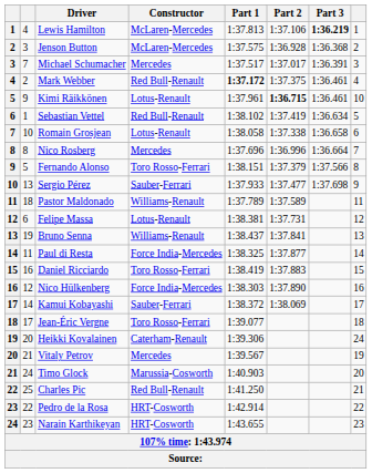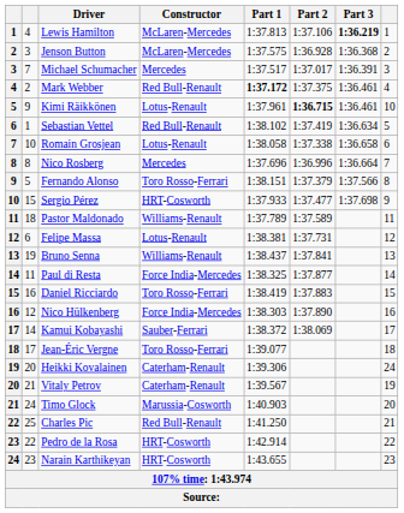 <table class="wikitable sortable" style="font-size:85%">
 <tr>
 <th></th>
 <th></th>
 <th>Driver</th>
 <th>Constructor</th>
 <th>Part 1</th>
 <th>Part 2</th>
 <th>Part 3</th>
 <th></th>
 </tr>
 <tr>
 <th>1</th>
 <td>4</td>
 <td> <a href='#'>Lewis Hamilton</a></td>
 <td><a href='#'>McLaren</a>-<a href='#'>Mercedes</a></td>
 <td>1:37.813</td>
 <td>1:37.106</td>
 <td><strong>1:36.219</strong></td>
 <td>1</td>
 </tr>
 <tr>
 <th>2</th>
 <td>3</td>
 <td> <a href='#'>Jenson Button</a></td>
 <td><a href='#'>McLaren</a>-<a href='#'>Mercedes</a></td>
 <td>1:37.575</td>
 <td>1:36.928</td>
 <td>1:36.368</td>
 <td>2</td>
 </tr>
 <tr>
 <th>3</th>
 <td>7</td>
 <td> <a href='#'>Michael Schumacher</a></td>
 <td><a href='#'>Mercedes</a></td>
 <td>1:37.517</td>
 <td>1:37.017</td>
 <td>1:36.391</td>
 <td>3</td>
 </tr>
 <tr>
 <th>4</th>
 <td>2</td>
 <td> <a href='#'>Mark Webber</a></td>
 <td><a href='#'>Red Bull</a>-<a href='#'>Renault</a></td>
 <td><strong>1:37.172</strong></td>
 <td>1:37.375</td>
 <td>1:36.461</td>
 <td>4</td>
 </tr>
 <tr>
 <th>5</th>
 <td>9</td>
 <td> <a href='#'>Kimi Räikkönen</a></td>
 <td><a href='#'>Lotus</a>-<a href='#'>Renault</a></td>
 <td>1:37.961</td>
 <td><strong>1:36.715</strong></td>
 <td>1:36.461</td>
 <td>10</td>
 </tr>
 <tr>
 <th>6</th>
 <td>1</td>
 <td> <a href='#'>Sebastian Vettel</a></td>
 <td><a href='#'>Red Bull</a>-<a href='#'>Renault</a></td>
 <td>1:38.102</td>
 <td>1:37.419</td>
 <td>1:36.634</td>
 <td>5</td>
 </tr>
 <tr>
 <th>7</th>
 <td>10</td>
 <td> <a href='#'>Romain Grosjean</a></td>
 <td><a href='#'>Lotus</a>-<a href='#'>Renault</a></td>
 <td>1:38.058</td>
 <td>1:37.338</td>
 <td>1:36.658</td>
 <td>6</td>
 </tr>
 <tr>
 <th>8</th>
 <td>8</td>
 <td> <a href='#'>Nico Rosberg</a></td>
 <td><a href='#'>Mercedes</a></td>
 <td>1:37.696</td>
 <td>1:36.996</td>
 <td>1:36.664</td>
 <td>7</td>
 </tr>
 <tr>
 <th>9</th>
 <td>5</td>
 <td> <a href='#'>Fernando Alonso</a></td>
 <td><a href='#'>Toro Rosso</a>-<a href='#'>Ferrari</a></td>
 <td>1:38.151</td>
 <td>1:37.379</td>
 <td>1:37.566</td>
 <td>8</td>
 </tr>
 <tr>
 <th>10</th>
-<td>13</td>
+<td>15</td>
 <td> <a href='#'>Sergio Pérez</a></td>
-<td><a href='#'>Sauber</a>-<a href='#'>Ferrari</a></td>
+<td><a href='#'>HRT</a>-<a href='#'>Cosworth</a></td>
 <td>1:37.933</td>
 <td>1:37.477</td>
 <td>1:37.698</td>
 <td>9</td>
 </tr>
 <tr>
 <th>11</th>
 <td>18</td>
 <td> <a href='#'>Pastor Maldonado</a></td>
 <td><a href='#'>Williams</a>-<a href='#'>Renault</a></td>
 <td>1:37.789</td>
 <td>1:37.589</td>
 <td></td>
 <td>11</td>
 </tr>
 <tr>
 <th>12</th>
 <td>6</td>
 <td> <a href='#'>Felipe Massa</a></td>
 <td><a href='#'>Lotus</a>-<a href='#'>Renault</a></td>
 <td>1:38.381</td>
 <td>1:37.731</td>
 <td></td>
 <td>12</td>
 </tr>
 <tr>
 <th>13</th>
 <td>19</td>
 <td> <a href='#'>Bruno Senna</a></td>
 <td><a href='#'>Williams</a>-<a href='#'>Renault</a></td>
 <td>1:38.437</td>
 <td>1:37.841</td>
 <td></td>
 <td>13</td>
 </tr>
 <tr>
 <th>14</th>
 <td>11</td>
 <td> <a href='#'>Paul di Resta</a></td>
 <td><a href='#'>Force India</a>-<a href='#'>Mercedes</a></td>
 <td>1:38.325</td>
 <td>1:37.877</td>
 <td></td>
 <td>14</td>
 </tr>
 <tr>
 <th>15</th>
 <td>16</td>
 <td> <a href='#'>Daniel Ricciardo</a></td>
 <td><a href='#'>Toro Rosso</a>-<a href='#'>Ferrari</a></td>
 <td>1:38.419</td>
 <td>1:37.883</td>
 <td></td>
 <td>15</td>
 </tr>
 <tr>
 <th>16</th>
 <td>12</td>
 <td> <a href='#'>Nico Hülkenberg</a></td>
 <td><a href='#'>Force India</a>-<a href='#'>Mercedes</a></td>
 <td>1:38.303</td>
 <td>1:37.890</td>
 <td></td>
 <td>16</td>
 </tr>
 <tr>
 <th>17</th>
 <td>14</td>
 <td> <a href='#'>Kamui Kobayashi</a></td>
 <td><a href='#'>Sauber</a>-<a href='#'>Ferrari</a></td>
 <td>1:38.372</td>
 <td>1:38.069</td>
 <td></td>
 <td>17</td>
 </tr>
 <tr>
 <th>18</th>
 <td>17</td>
 <td> <a href='#'>Jean-Éric Vergne</a></td>
 <td><a href='#'>Toro Rosso</a>-<a href='#'>Ferrari</a></td>
 <td>1:39.077</td>
 <td></td>
 <td></td>
 <td>18</td>
 </tr>
 <tr>
 <th>19</th>
 <td>20</td>
 <td> <a href='#'>Heikki Kovalainen</a></td>
 <td><a href='#'>Caterham</a>-<a href='#'>Renault</a></td>
 <td>1:39.306</td>
 <td></td>
 <td></td>
 <td>24</td>
 </tr>
 <tr>
 <th>20</th>
 <td>21</td>
 <td> <a href='#'>Vitaly Petrov</a></td>
-<td><a href='#'>Mercedes</a></td>
+<td><a href='#'>Caterham</a>-<a href='#'>Renault</a></td>
 <td>1:39.567</td>
 <td></td>
 <td></td>
 <td>19</td>
 </tr>
 <tr>
 <th>21</th>
 <td>24</td>
 <td> <a href='#'>Timo Glock</a></td>
 <td><a href='#'>Marussia</a>-<a href='#'>Cosworth</a></td>
 <td>1:40.903</td>
 <td></td>
 <td></td>
 <td>20</td>
 </tr>
 <tr>
 <th>22</th>
 <td>25</td>
 <td> <a href='#'>Charles Pic</a></td>
 <td><a href='#'>Red Bull</a>-<a href='#'>Renault</a></td>
 <td>1:41.250</td>
 <td></td>
 <td></td>
 <td>21</td>
 </tr>
 <tr>
 <th>23</th>
 <td>22</td>
 <td> <a href='#'>Pedro de la Rosa</a></td>
 <td><a href='#'>HRT</a>-<a href='#'>Cosworth</a></td>
 <td>1:42.914</td>
 <td></td>
 <td></td>
 <td>22</td>
 </tr>
 <tr>
 <th>24</th>
 <td>23</td>
 <td> <a href='#'>Narain Karthikeyan</a></td>
 <td><a href='#'>HRT</a>-<a href='#'>Cosworth</a></td>
 <td>1:43.655</td>
 <td></td>
 <td></td>
 <td>23</td>
 </tr>
 <tr>
 <th colspan=8><a href='#'>107% time</a>: 1:43.974</th>
 </tr>
 <tr>
 <th colspan=8>Source:</th>
 </tr>
 </table>
